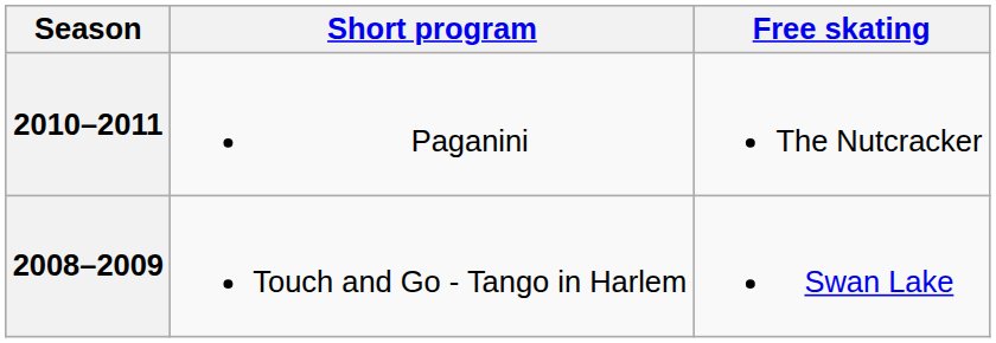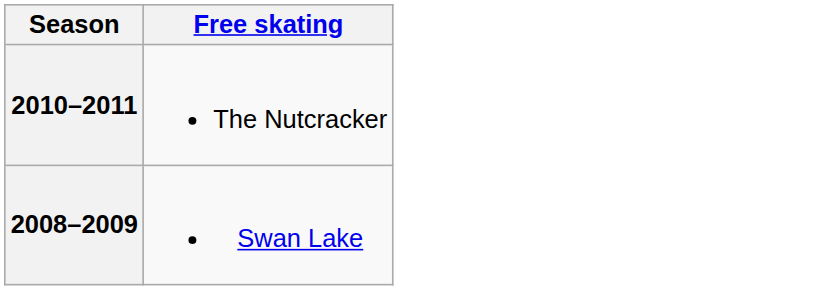 <table class=wikitable style=text-align:center>
 <tr>
 <th>Season</th>
-<th><a href='#'>Short program</a></th>
 <th><a href='#'>Free skating</a></th>
 </tr>
 <tr>
 <th>2010–2011<br></th>
-<td><br><ul><li>Paganini</li></ul></td>
 <td><br><ul><li>The Nutcracker <br></li></ul></td>
 </tr>
 <tr>
 <th>2008–2009<br></th>
-<td><br><ul><li>Touch and Go - Tango in Harlem</li></ul></td>
 <td><br><ul><li><a href='#'>Swan Lake</a> <br></li></ul></td>
 </tr>
 </table>
